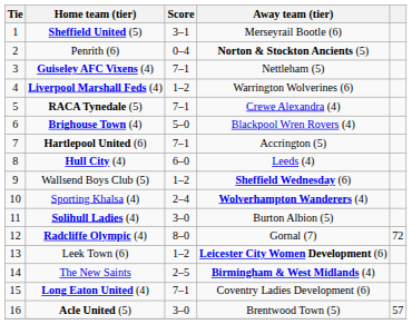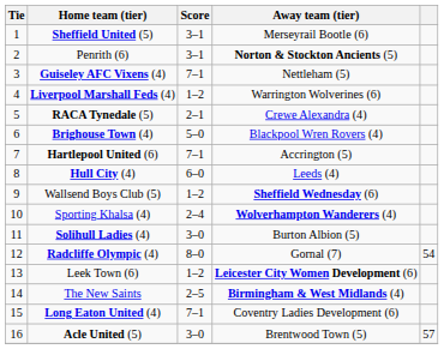 <table class="wikitable" style="text-align:center; font-size:85%">
 <tr>
 <th>Tie</th>
 <th>Home team (tier)</th>
 <th>Score</th>
 <th>Away team (tier)</th>
 <th></th>
 </tr>
 <tr>
 <td>1</td>
 <td><strong><a href='#'>Sheffield United</a></strong> (5)</td>
 <td>3–1</td>
 <td>Merseyrail Bootle (6)</td>
 <td></td>
 </tr>
 <tr>
 <td>2</td>
 <td>Penrith (6)</td>
-<td>0–4</td>
+<td>3–1</td>
 <td><strong>Norton & Stockton Ancients</strong> (5)</td>
 <td></td>
 </tr>
 <tr>
 <td>3</td>
 <td><strong><a href='#'>Guiseley AFC Vixens</a></strong> (4)</td>
 <td>7–1</td>
 <td>Nettleham (5)</td>
 <td></td>
 </tr>
 <tr>
 <td>4</td>
 <td><strong><a href='#'>Liverpool Marshall Feds</a></strong> (4)</td>
 <td>1–2</td>
 <td>Warrington Wolverines (6)</td>
 <td></td>
 </tr>
 <tr>
 <td>5</td>
 <td><strong>RACA Tynedale</strong> (5)</td>
-<td>7–1</td>
+<td>2–1</td>
 <td><a href='#'>Crewe Alexandra</a> (4)</td>
 <td></td>
 </tr>
 <tr>
 <td>6</td>
 <td><strong><a href='#'>Brighouse Town</a></strong> (4)</td>
 <td>5–0</td>
 <td><a href='#'>Blackpool Wren Rovers</a> (4)</td>
 <td></td>
 </tr>
 <tr>
 <td>7</td>
 <td><strong>Hartlepool United</strong> (6)</td>
 <td>7–1</td>
 <td>Accrington (5)</td>
 <td></td>
 </tr>
 <tr>
 <td>8</td>
 <td><strong><a href='#'>Hull City</a></strong> (4)</td>
 <td>6–0</td>
 <td><a href='#'>Leeds</a> (4)</td>
 <td></td>
 </tr>
 <tr>
 <td>9</td>
 <td>Wallsend Boys Club (5)</td>
 <td>1–2</td>
 <td><strong><a href='#'>Sheffield Wednesday</a></strong> (6)</td>
 <td></td>
 </tr>
 <tr>
 <td>10</td>
 <td><a href='#'>Sporting Khalsa</a> (4)</td>
 <td>2–4 </td>
 <td><strong><a href='#'>Wolverhampton Wanderers</a></strong> (4)</td>
 <td></td>
 </tr>
 <tr>
 <td>11</td>
 <td><strong><a href='#'>Solihull Ladies</a></strong> (4)</td>
 <td>3–0</td>
 <td>Burton Albion (5)</td>
 <td></td>
 </tr>
 <tr>
 <td>12</td>
 <td><strong><a href='#'>Radcliffe Olympic</a></strong> (4)</td>
 <td>8–0</td>
 <td>Gornal (7)</td>
-<td>72</td>
+<td>54</td>
 </tr>
 <tr>
 <td>13</td>
 <td>Leek Town (6)</td>
 <td>1–2 </td>
 <td><strong><a href='#'>Leicester City Women</a> Development</strong> (6)</td>
 <td></td>
 </tr>
 <tr>
 <td>14</td>
 <td><a href='#'>The New Saints</a></td>
 <td>2–5</td>
 <td><strong><a href='#'>Birmingham & West Midlands</a></strong> (4)</td>
 <td></td>
 </tr>
 <tr>
 <td>15</td>
 <td><strong><a href='#'>Long Eaton United</a></strong> (4)</td>
 <td>7–1</td>
 <td>Coventry Ladies Development (6)</td>
 <td></td>
 </tr>
 <tr>
 <td>16</td>
 <td><strong>Acle United</strong> (5)</td>
 <td>3–0</td>
 <td>Brentwood Town (5)</td>
 <td>57</td>
 </tr>
 <tr>
 </tr>
 </table>
